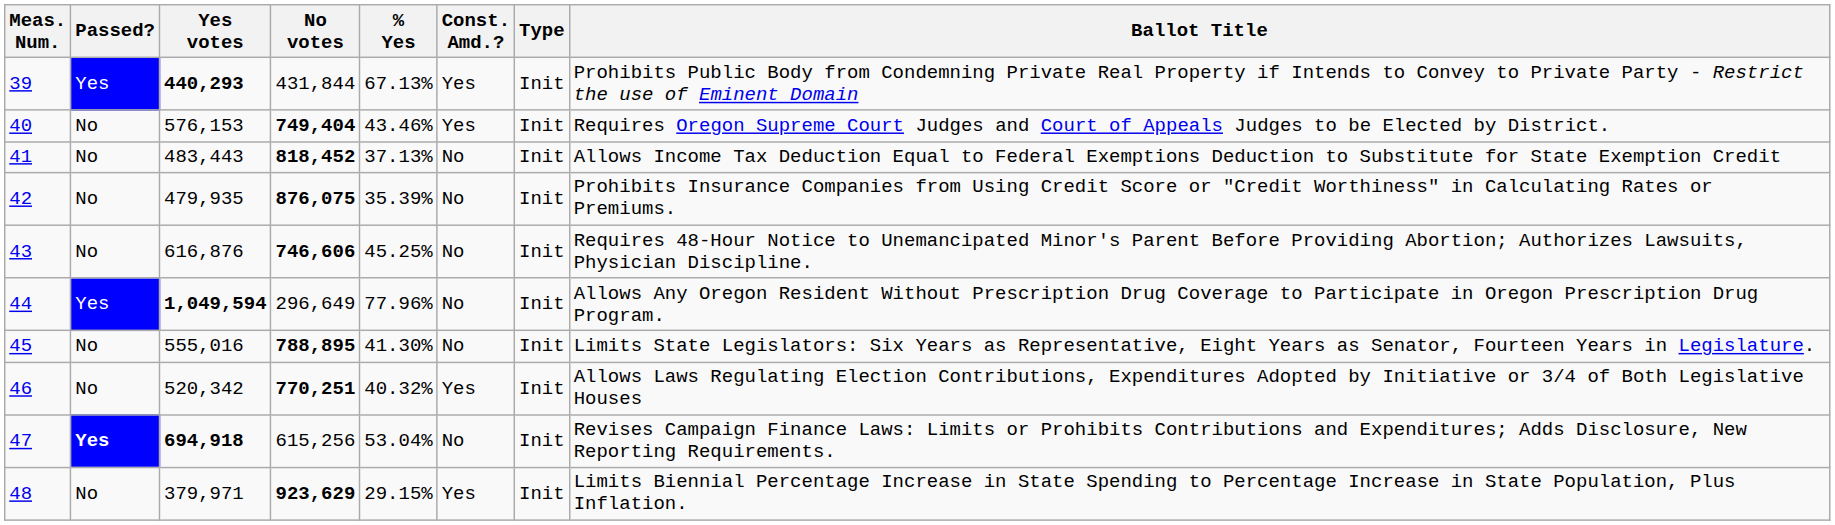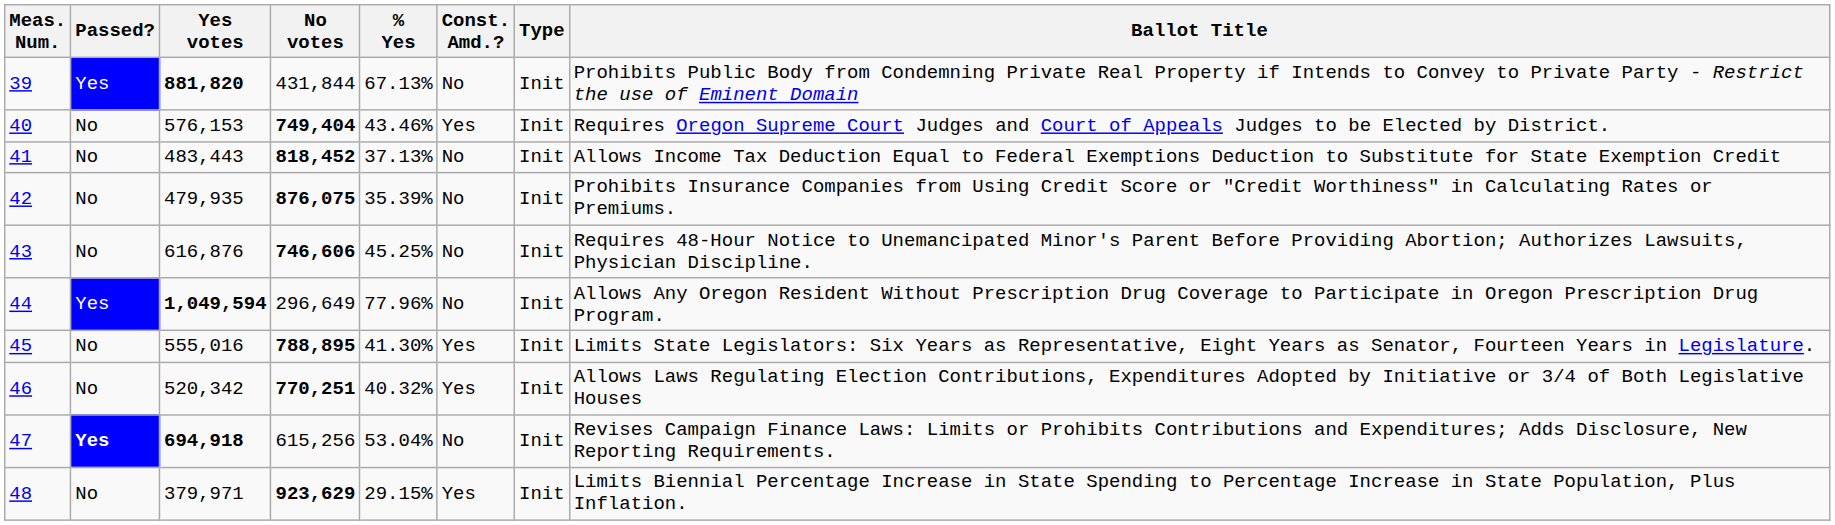 <table class="wikitable sortable">
 <tr>
 <th>Meas.<br>Num.</th>
 <th>Passed?</th>
 <th>Yes<br>votes</th>
 <th>No<br>votes</th>
 <th>%<br>Yes</th>
 <th>Const.<br>Amd.?</th>
 <th>Type</th>
 <th>Ballot Title</th>
 </tr>
 <tr>
 <td><a href='#'>39</a></td>
 <td style="background:blue;color:white">Yes</td>
-<td><strong>440,293</strong></td>
+<td><strong>881,820</strong></td>
 <td>431,844</td>
 <td>67.13%</td>
-<td>Yes</td>
+<td>No</td>
 <td>Init</td>
 <td>Prohibits Public Body from Condemning Private Real Property if Intends to Convey to Private Party - <em>Restrict the use of <a href='#'>Eminent Domain</a></em></td>
 </tr>
 <tr>
 <td><a href='#'>40</a></td>
 <td>No</td>
 <td>576,153</td>
 <td><strong>749,404</strong></td>
 <td>43.46%</td>
 <td>Yes</td>
 <td>Init</td>
 <td>Requires <a href='#'>Oregon Supreme Court</a> Judges and <a href='#'>Court of Appeals</a> Judges to be Elected by District.</td>
 </tr>
 <tr>
 <td><a href='#'>41</a></td>
 <td>No</td>
 <td>483,443</td>
 <td><strong>818,452</strong></td>
 <td>37.13%</td>
 <td>No</td>
 <td>Init</td>
 <td>Allows Income Tax Deduction Equal to Federal Exemptions Deduction to Substitute for State Exemption Credit</td>
 </tr>
 <tr>
 <td><a href='#'>42</a></td>
 <td>No</td>
 <td>479,935</td>
 <td><strong>876,075</strong></td>
 <td>35.39%</td>
 <td>No</td>
 <td>Init</td>
 <td>Prohibits Insurance Companies from Using Credit Score or "Credit Worthiness" in Calculating Rates or Premiums.</td>
 </tr>
 <tr>
 <td><a href='#'>43</a></td>
 <td>No</td>
 <td>616,876</td>
 <td><strong>746,606</strong></td>
 <td>45.25%</td>
 <td>No</td>
 <td>Init</td>
 <td>Requires 48-Hour Notice to Unemancipated Minor's Parent Before Providing Abortion; Authorizes Lawsuits, Physician Discipline.</td>
 </tr>
 <tr>
 <td><a href='#'>44</a></td>
 <td style="background:blue;color:white">Yes</td>
 <td><strong>1,049,594</strong></td>
 <td>296,649</td>
 <td>77.96%</td>
 <td>No</td>
 <td>Init</td>
 <td>Allows Any Oregon Resident Without Prescription Drug Coverage to Participate in Oregon Prescription Drug Program.</td>
 </tr>
 <tr>
 <td><a href='#'>45</a></td>
 <td>No</td>
 <td>555,016</td>
 <td><strong>788,895</strong></td>
 <td>41.30%</td>
-<td>No</td>
+<td>Yes</td>
 <td>Init</td>
 <td>Limits State Legislators: Six Years as Representative, Eight Years as Senator, Fourteen Years in <a href='#'>Legislature</a>.</td>
 </tr>
 <tr>
 <td><a href='#'>46</a></td>
 <td>No</td>
 <td>520,342</td>
 <td><strong>770,251</strong></td>
 <td>40.32%</td>
 <td>Yes</td>
 <td>Init</td>
 <td>Allows Laws Regulating Election Contributions, Expenditures Adopted by Initiative or 3/4 of Both Legislative Houses</td>
 </tr>
 <tr>
 <td><a href='#'>47</a></td>
 <td style="background:blue;color:white"><strong>Yes</strong></td>
 <td><strong>694,918</strong></td>
 <td>615,256</td>
 <td>53.04%</td>
 <td>No</td>
 <td>Init</td>
 <td>Revises Campaign Finance Laws: Limits or Prohibits Contributions and Expenditures; Adds Disclosure, New Reporting Requirements.</td>
 </tr>
 <tr>
 <td><a href='#'>48</a></td>
 <td>No</td>
 <td>379,971</td>
 <td><strong>923,629</strong></td>
 <td>29.15%</td>
 <td>Yes</td>
 <td>Init</td>
 <td>Limits Biennial Percentage Increase in State Spending to Percentage Increase in State Population, Plus Inflation.</td>
 </tr>
 </table>
